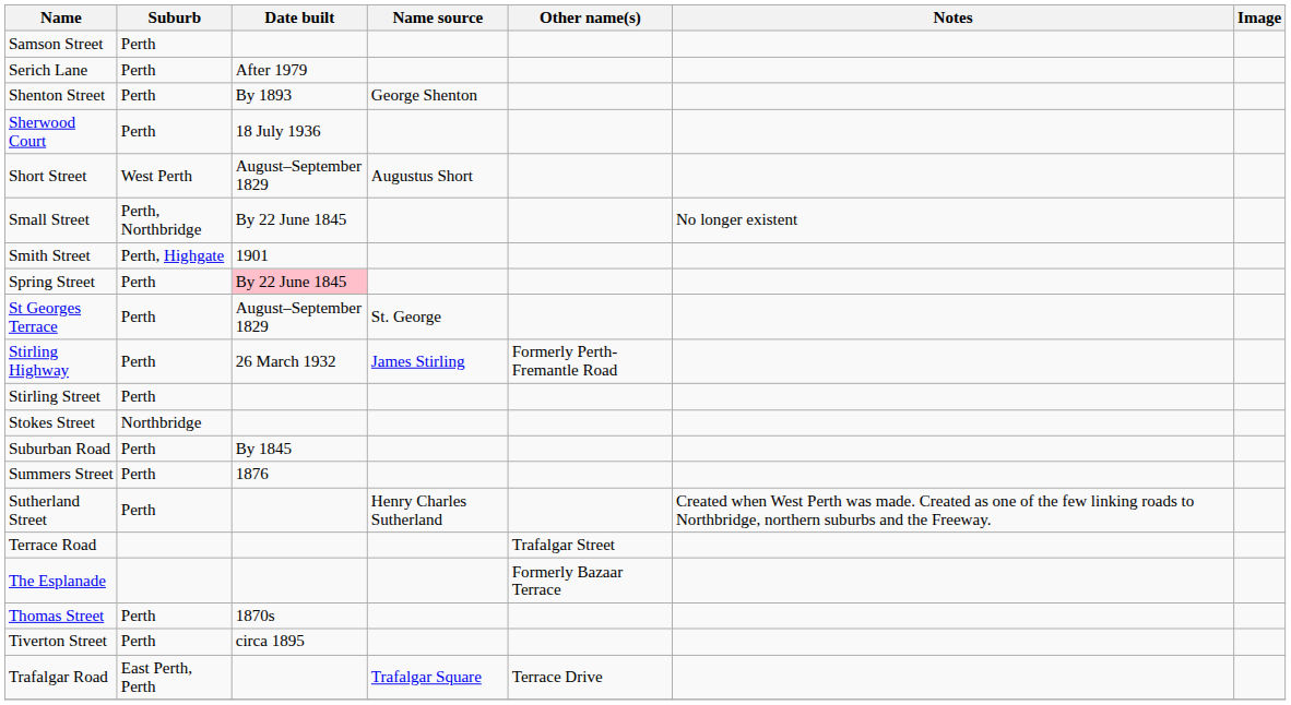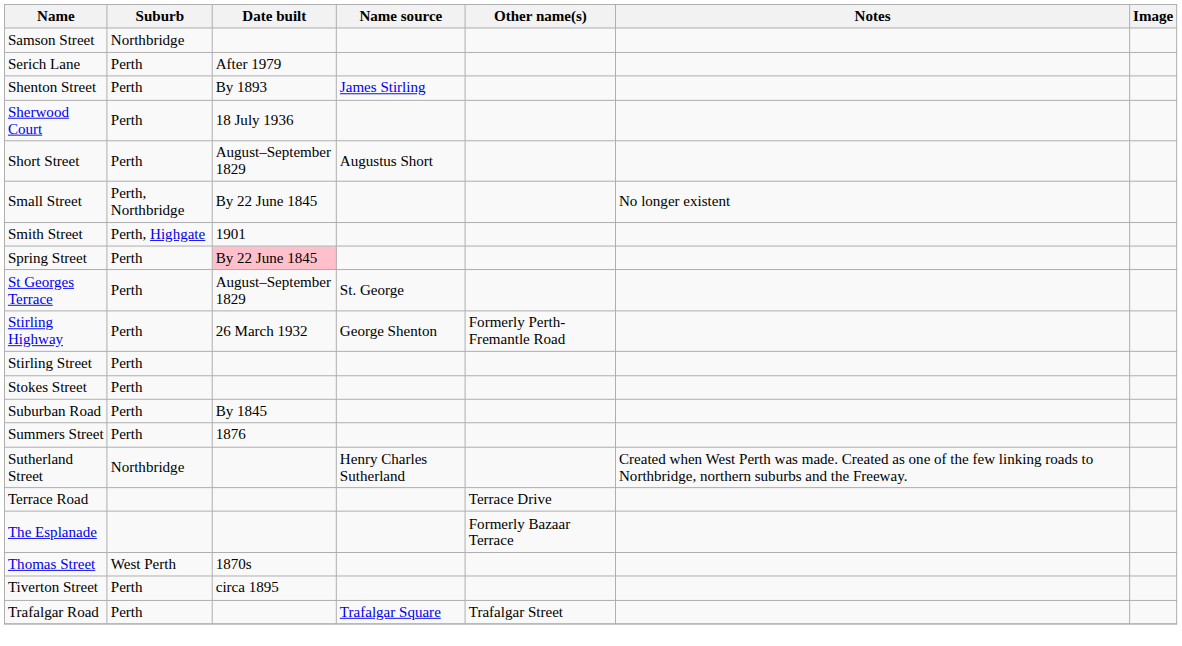 <table class="wikitable sortable">
 <tr>
 <th>Name</th>
 <th class="unsortable">Suburb</th>
 <th class="unsortable">Date built</th>
 <th class="unsortable">Name source</th>
 <th class="unsortable">Other name(s)</th>
 <th class="unsortable">Notes</th>
 <th class="unsortable">Image</th>
 </tr>
 <tr>
 <td>Samson Street</td>
-<td>Perth</td>
+<td>Northbridge</td>
 <td></td>
 <td></td>
 <td></td>
 <td></td>
 <td></td>
 </tr>
 <tr>
 <td>Serich Lane</td>
 <td>Perth</td>
 <td>After 1979</td>
 <td></td>
 <td></td>
 <td></td>
 <td></td>
 </tr>
 <tr>
 <td>Shenton Street</td>
 <td>Perth</td>
 <td>By 1893</td>
-<td>George Shenton</td>
+<td><a href='#'>James Stirling</a></td>
 <td></td>
 <td></td>
 <td></td>
 </tr>
 <tr>
 <td><a href='#'>Sherwood Court</a></td>
 <td>Perth</td>
 <td>18 July 1936</td>
 <td></td>
 <td></td>
 <td></td>
 <td></td>
 </tr>
 <tr>
 <td>Short Street</td>
-<td>West Perth</td>
+<td>Perth</td>
 <td>August–September 1829</td>
 <td>Augustus Short</td>
 <td></td>
 <td></td>
 <td></td>
 </tr>
 <tr>
 <td>Small Street</td>
 <td>Perth, Northbridge</td>
 <td>By 22 June 1845</td>
 <td></td>
 <td></td>
 <td>No longer existent</td>
 <td></td>
 </tr>
 <tr>
 <td>Smith Street</td>
 <td>Perth, <a href='#'>Highgate</a></td>
 <td>1901</td>
 <td></td>
 <td></td>
 <td></td>
 <td></td>
 </tr>
 <tr>
 <td>Spring Street</td>
 <td>Perth</td>
 <td style="background: pink;">By 22 June 1845</td>
 <td></td>
 <td></td>
 <td></td>
 <td></td>
 </tr>
 <tr>
 <td><a href='#'>St Georges Terrace</a></td>
 <td>Perth</td>
 <td>August–September 1829</td>
 <td>St. George</td>
 <td></td>
 <td></td>
 <td></td>
 </tr>
 <tr>
 <td><a href='#'>Stirling Highway</a></td>
 <td>Perth</td>
 <td>26 March 1932</td>
-<td><a href='#'>James Stirling</a></td>
+<td>George Shenton</td>
 <td>Formerly Perth-Fremantle Road</td>
 <td></td>
 <td></td>
 </tr>
 <tr>
 <td>Stirling Street</td>
 <td>Perth</td>
 <td></td>
 <td></td>
 <td></td>
 <td></td>
 <td></td>
 </tr>
 <tr>
 <td>Stokes Street</td>
-<td>Northbridge</td>
+<td>Perth</td>
 <td></td>
 <td></td>
 <td></td>
 <td></td>
 <td></td>
 </tr>
 <tr>
 <td>Suburban Road</td>
 <td>Perth</td>
 <td>By 1845</td>
 <td></td>
 <td></td>
 <td></td>
 <td></td>
 </tr>
 <tr>
 <td>Summers Street</td>
 <td>Perth</td>
 <td>1876</td>
 <td></td>
 <td></td>
 <td></td>
 <td></td>
 </tr>
 <tr>
 <td>Sutherland Street</td>
-<td>Perth</td>
+<td>Northbridge</td>
 <td></td>
 <td>Henry Charles Sutherland</td>
 <td></td>
 <td>Created when West Perth was made. Created as one of the few linking roads to Northbridge, northern suburbs and the Freeway.</td>
 <td></td>
 </tr>
 <tr>
 <td>Terrace Road</td>
 <td></td>
 <td></td>
 <td></td>
-<td>Trafalgar Street</td>
+<td>Terrace Drive</td>
 <td></td>
 <td></td>
 </tr>
 <tr>
 <td><a href='#'>The Esplanade</a></td>
 <td></td>
 <td></td>
 <td></td>
 <td>Formerly Bazaar Terrace</td>
 <td></td>
 <td></td>
 </tr>
 <tr>
 <td><a href='#'>Thomas Street</a></td>
-<td>Perth</td>
+<td>West Perth</td>
 <td>1870s</td>
 <td></td>
 <td></td>
 <td></td>
 <td></td>
 </tr>
 <tr>
 <td>Tiverton Street</td>
 <td>Perth</td>
 <td>circa 1895</td>
 <td></td>
 <td></td>
 <td></td>
 <td></td>
 </tr>
 <tr>
 <td>Trafalgar Road</td>
-<td>East Perth, Perth</td>
+<td>Perth</td>
 <td></td>
 <td><a href='#'>Trafalgar Square</a></td>
-<td>Terrace Drive</td>
+<td>Trafalgar Street</td>
 <td></td>
 <td></td>
 </tr>
 <tr>
 </tr>
 </table>
